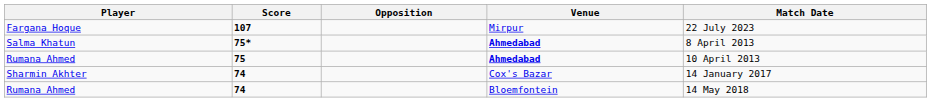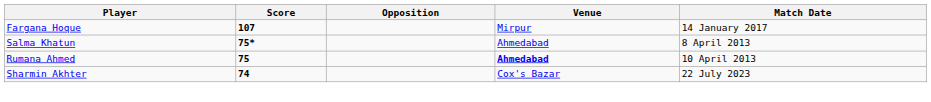 <table style="width:100%;" class="wikitable">
 <tr>
 <th>Player</th>
 <th>Score</th>
 <th>Opposition</th>
 <th>Venue</th>
 <th>Match Date</th>
 </tr>
 <tr>
 <td><a href='#'>Fargana Hoque</a></td>
 <td><strong>107</strong></td>
 <td></td>
 <td><a href='#'>Mirpur</a></td>
-<td>22 July 2023</td>
+<td>14 January 2017</td>
 </tr>
 <tr>
 <td><a href='#'>Salma Khatun</a></td>
 <td><strong>75*</strong></td>
 <td></td>
-<td><strong><a href='#'>Ahmedabad</a></strong></td>
+<td><a href='#'>Ahmedabad</a></td>
 <td>8 April 2013</td>
 </tr>
 <tr>
 <td><a href='#'>Rumana Ahmed</a></td>
 <td><strong>75</strong></td>
 <td></td>
 <td><strong><a href='#'>Ahmedabad</a></strong></td>
 <td>10 April 2013</td>
 </tr>
 <tr>
 <td><a href='#'>Sharmin Akhter</a></td>
 <td><strong>74</strong></td>
 <td></td>
 <td><a href='#'>Cox's Bazar</a></td>
-<td>14 January 2017</td>
-</tr>
-<tr>
-<td><a href='#'>Rumana Ahmed</a></td>
-<td><strong>74</strong></td>
-<td></td>
-<td><a href='#'>Bloemfontein</a></td>
-<td>14 May 2018</td>
+<td>22 July 2023</td>
 </tr>
 </table>
